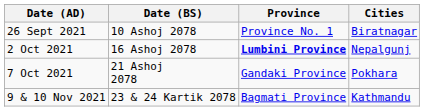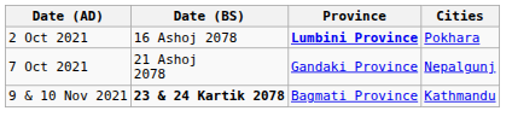 <table class="wikitable">
 <tr>
 <th>Date (AD)</th>
 <th>Date (BS)</th>
 <th>Province</th>
 <th>Cities</th>
 </tr>
 <tr>
-<td>26 Sept 2021</td>
-<td>10 Ashoj 2078</td>
-<td><a href='#'>Province No. 1</a></td>
-<td><a href='#'>Biratnagar</a></td>
-</tr>
-<tr>
 <td>2 Oct 2021</td>
 <td>16 Ashoj 2078</td>
 <td><strong><a href='#'>Lumbini Province</a></strong></td>
-<td><a href='#'>Nepalgunj</a></td>
+<td><a href='#'>Pokhara</a></td>
 </tr>
 <tr>
 <td>7 Oct 2021</td>
 <td>21 Ashoj<br>2078</td>
 <td><a href='#'>Gandaki Province</a></td>
-<td><a href='#'>Pokhara</a></td>
+<td><a href='#'>Nepalgunj</a></td>
 </tr>
 <tr>
 <td>9 & 10 Nov 2021</td>
-<td>23 & 24 Kartik 2078</td>
+<td><strong>23 & 24 Kartik 2078</strong></td>
 <td><a href='#'>Bagmati Province</a></td>
 <td><a href='#'>Kathmandu</a></td>
 </tr>
 </table>
